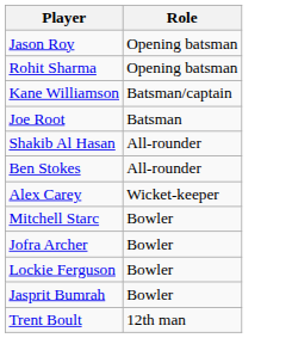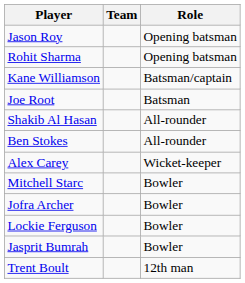 <table class="wikitable">
 <tr>
 <th>Player</th>
+<th>Team</th>
 <th>Role</th>
 </tr>
 <tr>
 <td><a href='#'>Jason Roy</a></td>
+<td></td>
 <td>Opening batsman</td>
 </tr>
 <tr>
 <td><a href='#'>Rohit Sharma</a></td>
+<td></td>
 <td>Opening batsman</td>
 </tr>
 <tr>
 <td><a href='#'>Kane Williamson</a></td>
+<td></td>
 <td>Batsman/captain</td>
 </tr>
 <tr>
 <td><a href='#'>Joe Root</a></td>
+<td></td>
 <td>Batsman</td>
 </tr>
 <tr>
 <td><a href='#'>Shakib Al Hasan</a></td>
+<td></td>
 <td>All-rounder</td>
 </tr>
 <tr>
 <td><a href='#'>Ben Stokes</a></td>
+<td></td>
 <td>All-rounder</td>
 </tr>
 <tr>
 <td><a href='#'>Alex Carey</a></td>
+<td></td>
 <td>Wicket-keeper</td>
 </tr>
 <tr>
 <td><a href='#'>Mitchell Starc</a></td>
+<td></td>
 <td>Bowler</td>
 </tr>
 <tr>
 <td><a href='#'>Jofra Archer</a></td>
+<td></td>
 <td>Bowler</td>
 </tr>
 <tr>
 <td><a href='#'>Lockie Ferguson</a></td>
+<td></td>
 <td>Bowler</td>
 </tr>
 <tr>
 <td><a href='#'>Jasprit Bumrah</a></td>
+<td></td>
 <td>Bowler</td>
 </tr>
 <tr>
 <td><a href='#'>Trent Boult</a></td>
+<td></td>
 <td>12th man</td>
 </tr>
 </table>
